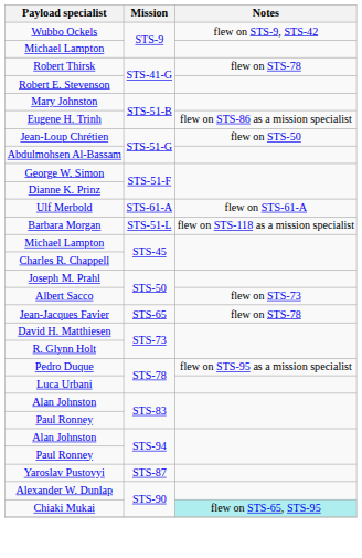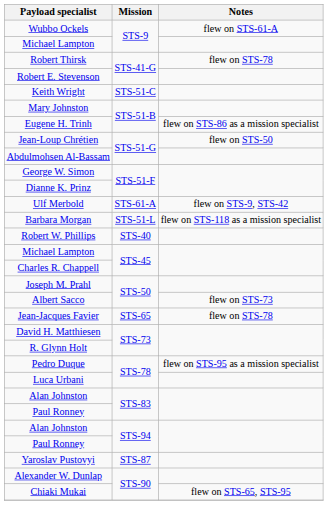 <table class="wikitable sticky-header" style="text-align: center;">
 <tr>
 <th>Payload specialist</th>
 <th>Mission</th>
 <th>Notes</th>
 </tr>
 <tr>
 <td><a href='#'>Wubbo Ockels</a></td>
 <td rowspan="2"><a href='#'>STS-9</a></td>
-<td>flew on <a href='#'>STS-9</a>, <a href='#'>STS-42</a></td>
+<td>flew on <a href='#'>STS-61-A</a></td>
 </tr>
 <tr>
 <td><a href='#'>Michael Lampton</a></td>
 <td></td>
 </tr>
 <tr>
 <td><a href='#'>Robert Thirsk</a></td>
 <td rowspan="2"><a href='#'>STS-41-G</a></td>
 <td>flew on <a href='#'>STS-78</a></td>
 </tr>
 <tr>
 <td><a href='#'>Robert E. Stevenson</a></td>
+<td></td>
+</tr>
+<tr>
+<td><a href='#'>Keith Wright</a></td>
+<td><a href='#'>STS-51-C</a></td>
 <td></td>
 </tr>
 <tr>
 <td><a href='#'>Mary Johnston</a></td>
 <td rowspan="2"><a href='#'>STS-51-B</a></td>
 <td></td>
 </tr>
 <tr>
 <td><a href='#'>Eugene H. Trinh</a></td>
 <td>flew on <a href='#'>STS-86</a> as a mission specialist</td>
 </tr>
 <tr>
 <td><a href='#'>Jean-Loup Chrétien</a></td>
 <td rowspan="2"><a href='#'>STS-51-G</a></td>
 <td>flew on <a href='#'>STS-50</a></td>
 </tr>
 <tr>
 <td><a href='#'>Abdulmohsen Al-Bassam</a></td>
 <td></td>
 </tr>
 <tr>
 <td><a href='#'>George W. Simon</a></td>
 <td rowspan="2"><a href='#'>STS-51-F</a></td>
 <td rowspan="2"></td>
 </tr>
 <tr>
 <td><a href='#'>Dianne K. Prinz</a></td>
 </tr>
 <tr>
 <td><a href='#'>Ulf Merbold</a></td>
 <td><a href='#'>STS-61-A</a></td>
-<td>flew on <a href='#'>STS-61-A</a></td>
+<td>flew on <a href='#'>STS-9</a>, <a href='#'>STS-42</a></td>
 </tr>
 <tr>
 <td><a href='#'>Barbara Morgan</a></td>
 <td><a href='#'>STS-51-L</a></td>
 <td>flew on <a href='#'>STS-118</a> as a mission specialist</td>
+</tr>
+<tr>
+<td><a href='#'>Robert W. Phillips</a></td>
+<td><a href='#'>STS-40</a></td>
+<td></td>
 </tr>
 <tr>
 <td><a href='#'>Michael Lampton</a></td>
 <td rowspan="2"><a href='#'>STS-45</a></td>
 <td rowspan="2"></td>
 </tr>
 <tr>
 <td><a href='#'>Charles R. Chappell</a></td>
 </tr>
 <tr>
 <td><a href='#'>Joseph M. Prahl</a></td>
 <td rowspan="2"><a href='#'>STS-50</a></td>
 <td></td>
 </tr>
 <tr>
 <td><a href='#'>Albert Sacco</a></td>
 <td>flew on <a href='#'>STS-73</a></td>
 </tr>
 <tr>
 <td><a href='#'>Jean-Jacques Favier</a></td>
 <td><a href='#'>STS-65</a></td>
 <td>flew on <a href='#'>STS-78</a></td>
 </tr>
 <tr>
 <td><a href='#'>David H. Matthiesen</a></td>
 <td rowspan="2"><a href='#'>STS-73</a></td>
 <td rowspan="2"></td>
 </tr>
 <tr>
 <td><a href='#'>R. Glynn Holt</a></td>
 </tr>
 <tr>
 <td><a href='#'>Pedro Duque</a></td>
 <td rowspan="2"><a href='#'>STS-78</a></td>
 <td>flew on <a href='#'>STS-95</a> as a mission specialist</td>
 </tr>
 <tr>
 <td><a href='#'>Luca Urbani</a></td>
 <td></td>
 </tr>
 <tr>
 <td><a href='#'>Alan Johnston</a></td>
 <td rowspan="2"><a href='#'>STS-83</a></td>
 <td rowspan="2"></td>
 </tr>
 <tr>
 <td><a href='#'>Paul Ronney</a></td>
 </tr>
 <tr>
 <td><a href='#'>Alan Johnston</a></td>
 <td rowspan="2"><a href='#'>STS-94</a></td>
 <td rowspan="2"></td>
 </tr>
 <tr>
 <td><a href='#'>Paul Ronney</a></td>
 </tr>
 <tr>
 <td><a href='#'>Yaroslav Pustovyi</a></td>
 <td><a href='#'>STS-87</a></td>
 <td></td>
 </tr>
 <tr>
 <td><a href='#'>Alexander W. Dunlap</a></td>
 <td rowspan="2"><a href='#'>STS-90</a></td>
 <td></td>
 </tr>
 <tr>
 <td><a href='#'>Chiaki Mukai</a></td>
-<td style="background: paleturquoise;">flew on <a href='#'>STS-65</a>, <a href='#'>STS-95</a></td>
+<td>flew on <a href='#'>STS-65</a>, <a href='#'>STS-95</a></td>
 </tr>
 <tr>
 </tr>
 </table>
